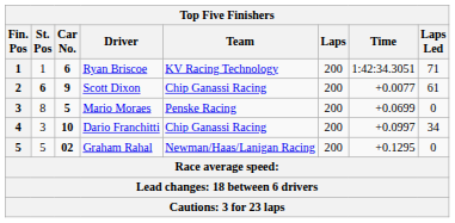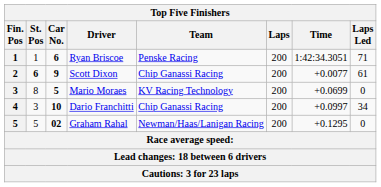 <table class="wikitable" style="font-size:95%;text-align:center">
 <tr>
 <th colspan=9>Top Five Finishers</th>
 </tr>
 <tr>
 <th>Fin.<br>Pos</th>
 <th>St.<br>Pos</th>
 <th>Car<br>No.</th>
 <th>Driver</th>
 <th>Team</th>
 <th>Laps</th>
 <th>Time</th>
 <th>Laps<br>Led</th>
 </tr>
 <tr>
 <th>1</th>
 <td>1</td>
 <td><strong>6</strong></td>
 <td style="text-align:left"> <a href='#'>Ryan Briscoe</a></td>
-<td style="text-align:left"><a href='#'>KV Racing Technology</a></td>
+<td style="text-align:left"><a href='#'>Penske Racing</a></td>
 <td>200</td>
 <td align=right>1:42:34.3051</td>
 <td>71</td>
 </tr>
 <tr>
 <th>2</th>
 <td><strong>6</strong></td>
 <td><strong>9</strong></td>
 <td style="text-align:left"> <a href='#'>Scott Dixon</a></td>
 <td style="text-align:left"><a href='#'>Chip Ganassi Racing</a></td>
 <td>200</td>
 <td align=right>+0.0077</td>
 <td>61</td>
 </tr>
 <tr>
 <th>3</th>
 <td>8</td>
 <td><strong>5</strong></td>
 <td style="text-align:left"> <a href='#'>Mario Moraes</a></td>
-<td style="text-align:left"><a href='#'>Penske Racing</a></td>
+<td style="text-align:left"><a href='#'>KV Racing Technology</a></td>
 <td>200</td>
 <td align=right>+0.0699</td>
 <td>0</td>
 </tr>
 <tr>
 <th>4</th>
 <td>3</td>
 <td><strong>10</strong></td>
 <td style="text-align:left"> <a href='#'>Dario Franchitti</a></td>
 <td style="text-align:left"><a href='#'>Chip Ganassi Racing</a></td>
 <td>200</td>
 <td align=right>+0.0997</td>
 <td>34</td>
 </tr>
 <tr>
 <th>5</th>
 <td>5</td>
 <td><strong>02</strong></td>
 <td style="text-align:left"> <a href='#'>Graham Rahal</a></td>
 <td style="text-align:left"><a href='#'>Newman/Haas/Lanigan Racing</a></td>
 <td>200</td>
 <td align=right>+0.1295</td>
 <td>0</td>
 </tr>
 <tr>
 <th colspan=9>Race average speed: </th>
 </tr>
 <tr>
 <th colspan=9>Lead changes: 18 between 6 drivers</th>
 </tr>
 <tr>
 <th colspan=9>Cautions: 3 for 23 laps</th>
 </tr>
 </table>
